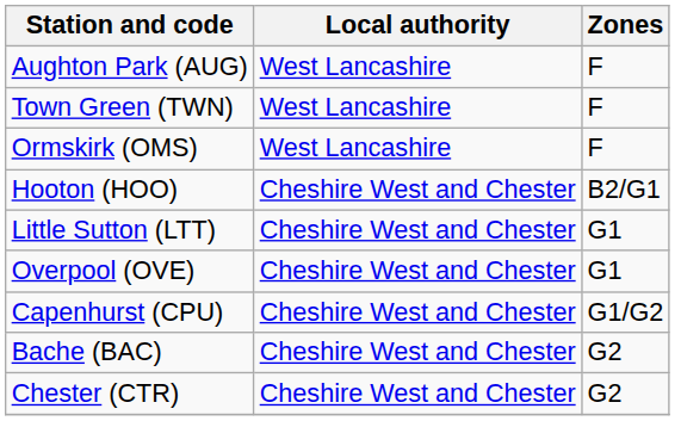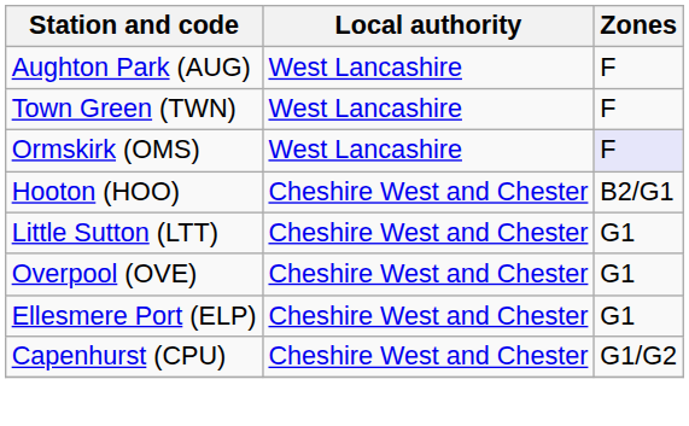 <table class="wikitable sortable"  align=centre>
 <tr>
 <th>Station and code</th>
 <th>Local authority</th>
 <th>Zones</th>
 </tr>
 <tr>
 <td><a href='#'>Aughton Park</a> (AUG)</td>
 <td><a href='#'>West Lancashire</a></td>
 <td>F</td>
 </tr>
 <tr>
 <td><a href='#'>Town Green</a> (TWN)</td>
 <td><a href='#'>West Lancashire</a></td>
 <td>F</td>
 </tr>
 <tr>
 <td><a href='#'>Ormskirk</a> (OMS)</td>
 <td><a href='#'>West Lancashire</a></td>
-<td>F</td>
+<td style="background: lavender;">F</td>
 </tr>
 <tr>
 <td><a href='#'>Hooton</a> (HOO)</td>
 <td><a href='#'>Cheshire West and Chester</a></td>
 <td>B2/G1</td>
 </tr>
 <tr>
 <td><a href='#'>Little Sutton</a> (LTT)</td>
 <td><a href='#'>Cheshire West and Chester</a></td>
 <td>G1</td>
 </tr>
 <tr>
 <td><a href='#'>Overpool</a> (OVE)</td>
 <td><a href='#'>Cheshire West and Chester</a></td>
 <td>G1</td>
 </tr>
 <tr>
+<td><a href='#'>Ellesmere Port</a> (ELP)</td>
+<td><a href='#'>Cheshire West and Chester</a></td>
+<td>G1</td>
+</tr>
+<tr>
 <td><a href='#'>Capenhurst</a> (CPU)</td>
 <td><a href='#'>Cheshire West and Chester</a></td>
 <td>G1/G2</td>
 </tr>
 <tr>
-<td><a href='#'>Bache</a> (BAC)</td>
-<td><a href='#'>Cheshire West and Chester</a></td>
-<td>G2</td>
-</tr>
-<tr>
-<td><a href='#'>Chester</a> (CTR)</td>
-<td><a href='#'>Cheshire West and Chester</a></td>
-<td>G2</td>
-</tr>
-<tr>
 </tr>
 </table>
